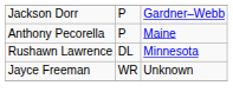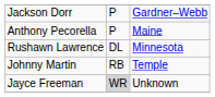 <table class="wikitable sortable">
 <tr>
 </tr>
 <tr>
 <td>Jackson Dorr</td>
 <td>P</td>
 <td><a href='#'>Gardner–Webb</a></td>
 </tr>
 <tr>
 <td>Anthony Pecorella</td>
 <td>P</td>
 <td><a href='#'>Maine</a></td>
 </tr>
 <tr>
 <td>Rushawn Lawrence</td>
 <td>DL</td>
 <td><a href='#'>Minnesota</a></td>
 </tr>
 <tr>
+<td>Johnny Martin</td>
+<td>RB</td>
+<td><a href='#'>Temple</a></td>
+</tr>
+<tr>
 <td>Jayce Freeman</td>
-<td>WR</td>
+<td style="background: lightgrey;">WR</td>
 <td>Unknown</td>
 </tr>
 <tr>
 </tr>
 </table>
